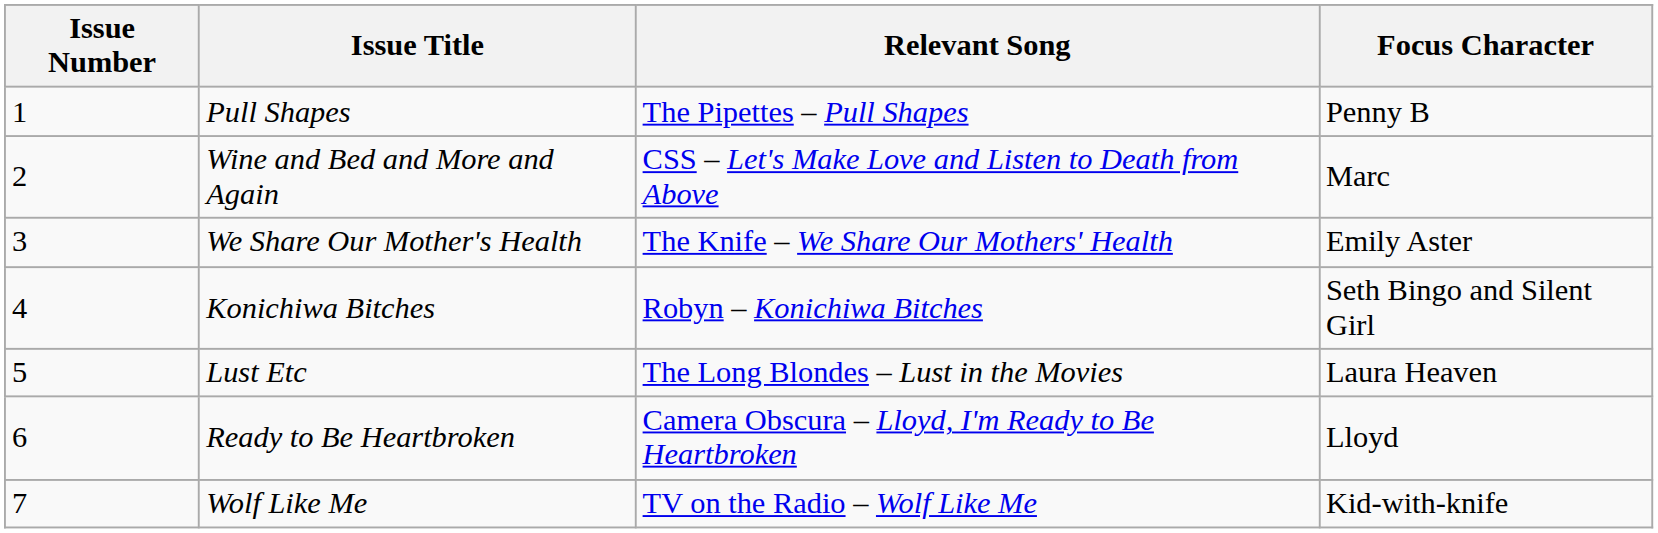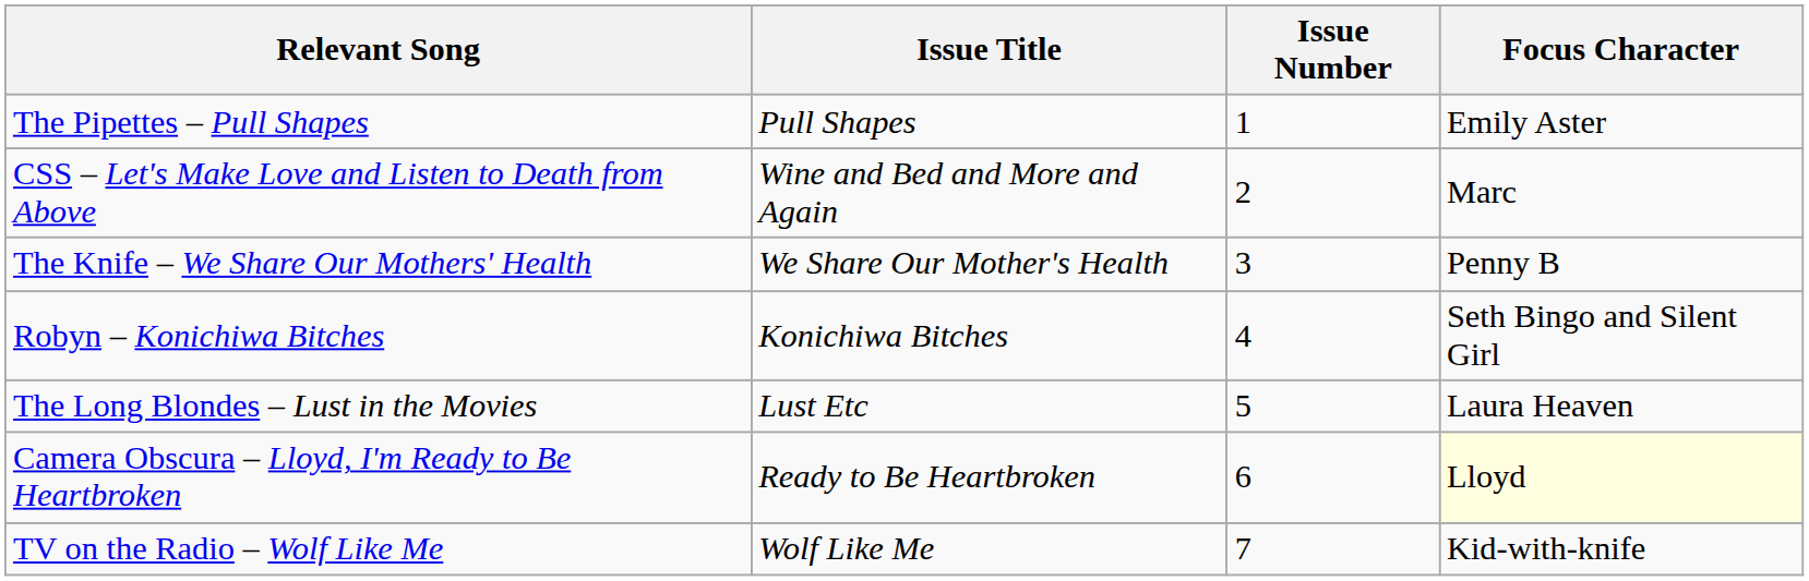 <table class="wikitable">
 <tr>
+<th>Relevant Song</th>
+<th>Issue Title</th>
 <th>Issue Number</th>
-<th>Issue Title</th>
-<th>Relevant Song</th>
 <th>Focus Character</th>
 </tr>
 <tr>
+<td><a href='#'>The Pipettes</a> – <em><a href='#'>Pull Shapes</a></em></td>
+<td><em>Pull Shapes</em></td>
 <td>1</td>
-<td><em>Pull Shapes</em></td>
-<td><a href='#'>The Pipettes</a> – <em><a href='#'>Pull Shapes</a></em></td>
+<td>Emily Aster</td>
+</tr>
+<tr>
+<td><a href='#'>CSS</a> – <em><a href='#'>Let's Make Love and Listen to Death from Above</a></em></td>
+<td><em>Wine and Bed and More and Again</em></td>
+<td>2</td>
+<td>Marc</td>
+</tr>
+<tr>
+<td><a href='#'>The Knife</a> – <em><a href='#'>We Share Our Mothers' Health</a></em></td>
+<td><em>We Share Our Mother's Health</em></td>
+<td>3</td>
 <td>Penny B</td>
 </tr>
 <tr>
-<td>2</td>
-<td><em>Wine and Bed and More and Again</em></td>
-<td><a href='#'>CSS</a> – <em><a href='#'>Let's Make Love and Listen to Death from Above</a></em></td>
-<td>Marc</td>
-</tr>
-<tr>
-<td>3</td>
-<td><em>We Share Our Mother's Health</em></td>
-<td><a href='#'>The Knife</a> – <em><a href='#'>We Share Our Mothers' Health</a></em></td>
-<td>Emily Aster</td>
-</tr>
-<tr>
+<td><a href='#'>Robyn</a> – <em><a href='#'>Konichiwa Bitches</a></em></td>
+<td><em>Konichiwa Bitches</em></td>
 <td>4</td>
-<td><em>Konichiwa Bitches</em></td>
-<td><a href='#'>Robyn</a> – <em><a href='#'>Konichiwa Bitches</a></em></td>
 <td>Seth Bingo and Silent Girl</td>
 </tr>
 <tr>
+<td><a href='#'>The Long Blondes</a> – <em>Lust in the Movies</em></td>
+<td><em>Lust Etc</em></td>
 <td>5</td>
-<td><em>Lust Etc</em></td>
-<td><a href='#'>The Long Blondes</a> – <em>Lust in the Movies</em></td>
 <td>Laura Heaven</td>
 </tr>
 <tr>
+<td><a href='#'>Camera Obscura</a> – <em><a href='#'>Lloyd, I'm Ready to Be Heartbroken</a></em></td>
+<td><em>Ready to Be Heartbroken</em></td>
 <td>6</td>
-<td><em>Ready to Be Heartbroken</em></td>
-<td><a href='#'>Camera Obscura</a> – <em><a href='#'>Lloyd, I'm Ready to Be Heartbroken</a></em></td>
-<td>Lloyd</td>
+<td style="background: lightyellow;">Lloyd</td>
 </tr>
 <tr>
+<td><a href='#'>TV on the Radio</a> – <em><a href='#'>Wolf Like Me</a></em></td>
+<td><em>Wolf Like Me</em></td>
 <td>7</td>
-<td><em>Wolf Like Me</em></td>
-<td><a href='#'>TV on the Radio</a> – <em><a href='#'>Wolf Like Me</a></em></td>
 <td>Kid-with-knife</td>
 </tr>
 </table>
